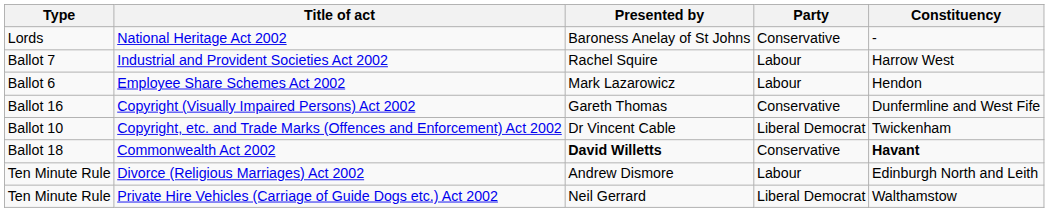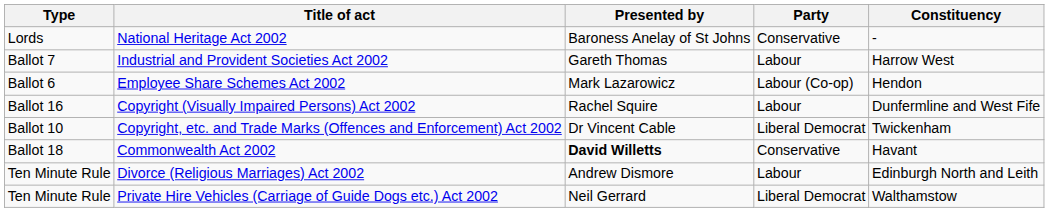 <table class="wikitable">
 <tr>
 <th>Type</th>
 <th>Title of act</th>
 <th>Presented by</th>
 <th>Party</th>
 <th>Constituency</th>
 </tr>
 <tr |->
 <td>Lords</td>
 <td><a href='#'>National Heritage Act 2002</a></td>
 <td>Baroness Anelay of St Johns</td>
 <td>Conservative</td>
 <td>-</td>
 </tr>
 <tr>
 <td>Ballot 7</td>
 <td><a href='#'>Industrial and Provident Societies Act 2002</a></td>
-<td>Rachel Squire</td>
+<td>Gareth Thomas</td>
 <td>Labour</td>
 <td>Harrow West</td>
 </tr>
 <tr>
 <td>Ballot 6</td>
 <td><a href='#'>Employee Share Schemes Act 2002</a></td>
 <td>Mark Lazarowicz</td>
-<td>Labour</td>
+<td>Labour (Co-op)</td>
 <td>Hendon</td>
 </tr>
 <tr>
 <td>Ballot 16</td>
 <td><a href='#'>Copyright (Visually Impaired Persons) Act 2002</a></td>
-<td>Gareth Thomas</td>
-<td>Conservative</td>
+<td>Rachel Squire</td>
+<td>Labour</td>
 <td>Dunfermline and West Fife</td>
 </tr>
 <tr>
 <td>Ballot 10</td>
 <td><a href='#'>Copyright, etc. and Trade Marks (Offences and Enforcement) Act 2002</a></td>
 <td>Dr Vincent Cable</td>
 <td>Liberal Democrat</td>
 <td>Twickenham</td>
 </tr>
 <tr>
 <td>Ballot 18</td>
 <td><a href='#'>Commonwealth Act 2002</a></td>
 <td><strong>David Willetts</strong></td>
 <td>Conservative</td>
-<td><strong>Havant</strong></td>
+<td>Havant</td>
 </tr>
 <tr>
 <td>Ten Minute Rule</td>
 <td><a href='#'>Divorce (Religious Marriages) Act 2002</a></td>
 <td>Andrew Dismore</td>
 <td>Labour</td>
 <td>Edinburgh North and Leith</td>
 </tr>
 <tr>
 <td>Ten Minute Rule</td>
 <td><a href='#'>Private Hire Vehicles (Carriage of Guide Dogs etc.) Act 2002</a></td>
 <td>Neil Gerrard</td>
 <td>Liberal Democrat</td>
 <td>Walthamstow</td>
 </tr>
 </table>
